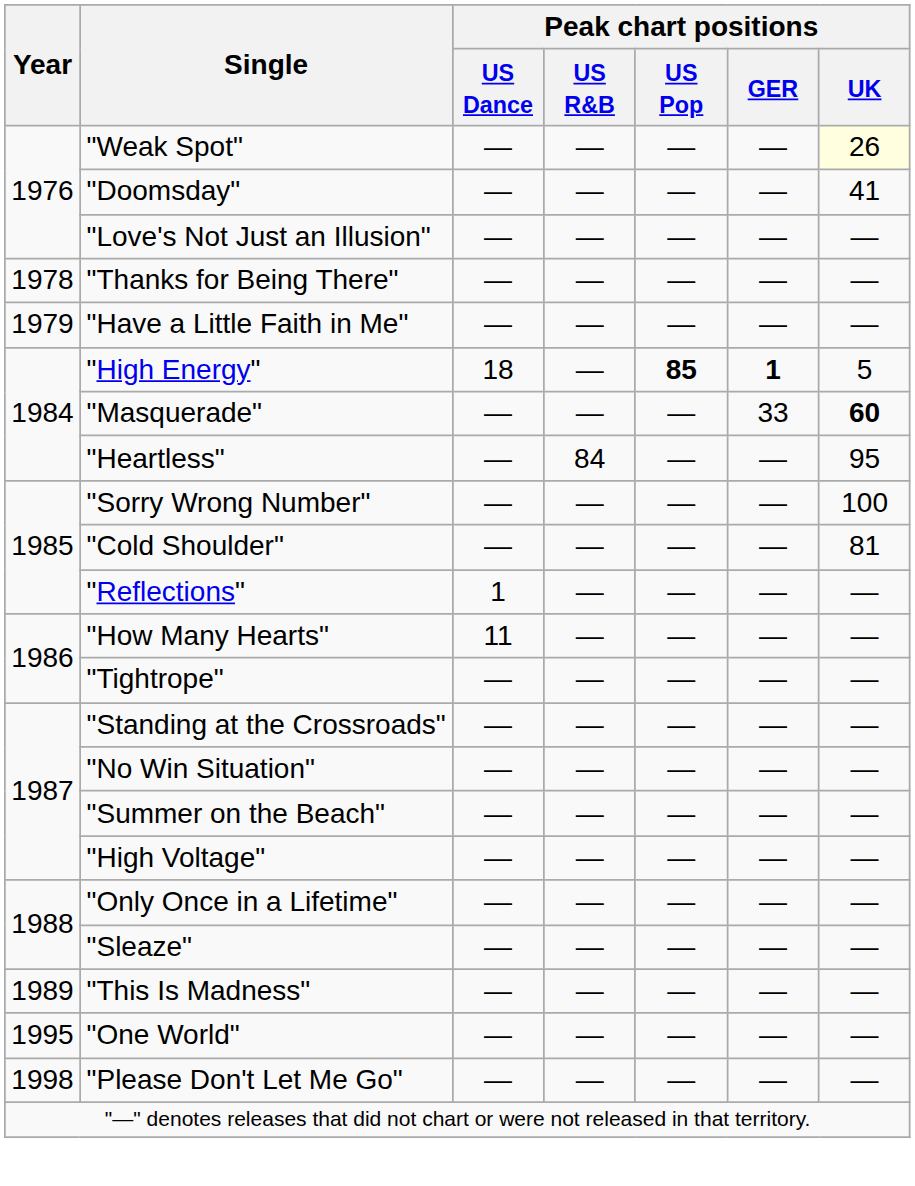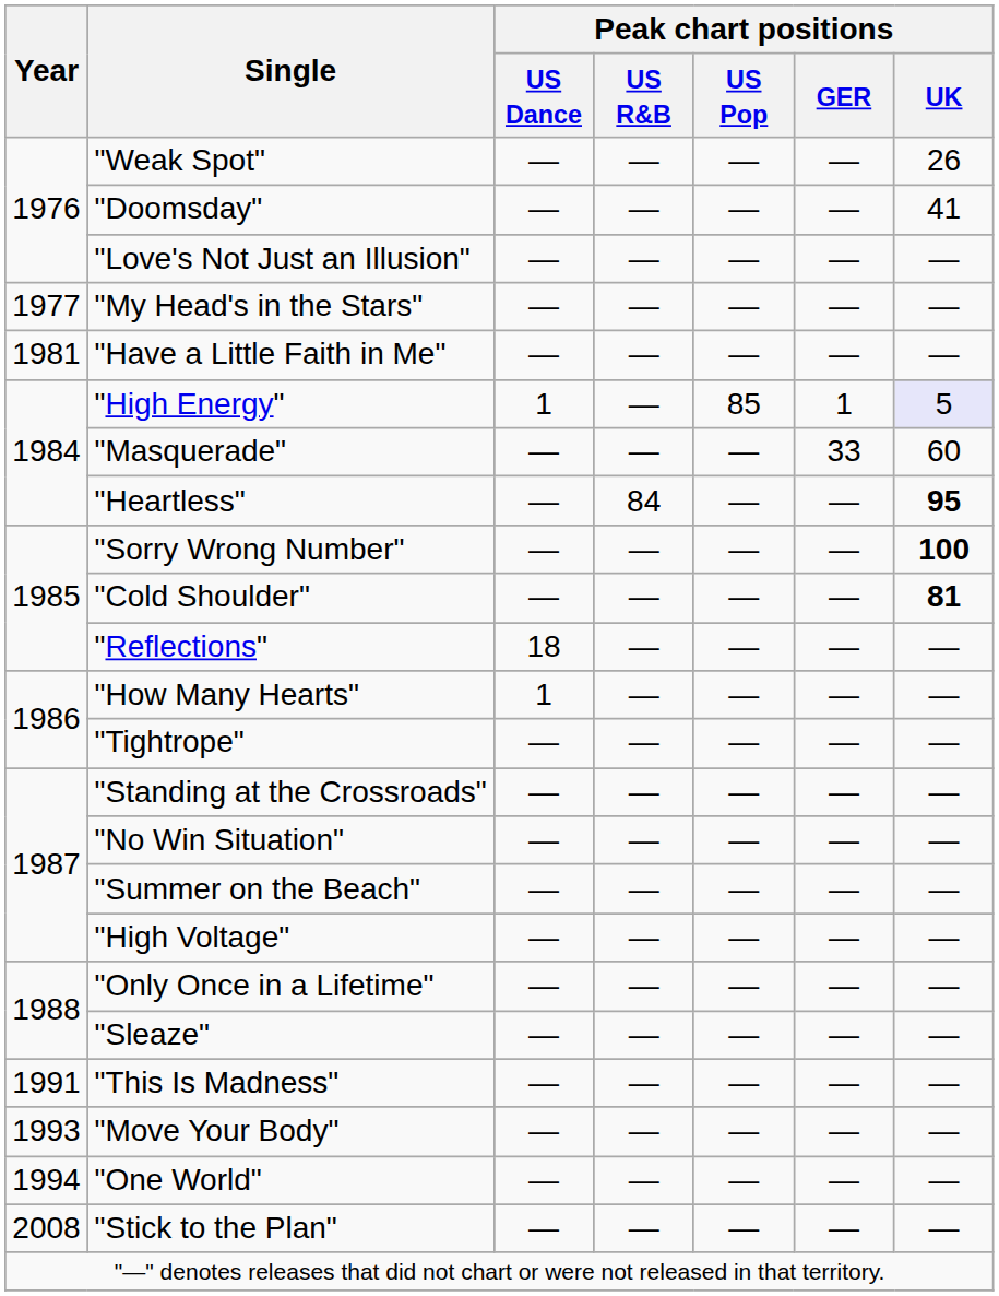 <table class="wikitable">
 <tr>
 <th scope="col" rowspan="2">Year</th>
 <th scope="col" rowspan="2">Single</th>
 <th scope="col" colspan="5">Peak chart positions</th>
 </tr>
 <tr>
 <th style="width:45px;"><small><a href='#'>US Dance</a></small><br></th>
 <th style="width:45px;"><small><a href='#'>US R&B</a></small><br></th>
 <th style="width:45px;"><small><a href='#'>US Pop</a></small><br></th>
 <th style="width:45px;"><small><a href='#'>GER</a></small><br></th>
 <th style="width:45px;"><small><a href='#'>UK</a></small><br></th>
 </tr>
 <tr>
 <td rowspan="3">1976</td>
 <td>"Weak Spot"</td>
 <td align=center>—</td>
 <td align=center>—</td>
 <td align=center>—</td>
 <td align=center>―</td>
-<td align=center style="background: lightyellow;">26</td>
+<td align=center>26</td>
 </tr>
 <tr>
 <td>"Doomsday"</td>
 <td align=center>—</td>
 <td align=center>—</td>
 <td align=center>—</td>
 <td align=center>―</td>
 <td align=center>41</td>
 </tr>
 <tr>
 <td>"Love's Not Just an Illusion"</td>
 <td align=center>―</td>
 <td align=center>—</td>
 <td align=center>―</td>
 <td align=center>—</td>
 <td align=center>―</td>
 </tr>
 <tr>
-<td rowspan="1">1978</td>
-<td>"Thanks for Being There"</td>
-<td align=center>—</td>
-<td align=center>—</td>
+<td rowspan="1">1977</td>
+<td>"My Head's in the Stars"</td>
+<td align=center>―</td>
+<td align=center>―</td>
 <td align=center>―</td>
 <td align=center>—</td>
 <td align=center>―</td>
 </tr>
 <tr>
-<td rowspan="1">1979</td>
+<td rowspan="1">1981</td>
 <td>"Have a Little Faith in Me"</td>
 <td align=center>—</td>
 <td align=center>—</td>
 <td align=center>―</td>
 <td align=center>—</td>
 <td align=center>―</td>
 </tr>
 <tr>
 <td rowspan="3">1984</td>
 <td>"<a href='#'>High Energy</a>"</td>
-<td align=center>18</td>
+<td align=center>1</td>
 <td align=center>—</td>
-<td align=center><strong>85</strong></td>
-<td align=center><strong>1</strong></td>
-<td align=center>5</td>
+<td align=center>85</td>
+<td align=center>1</td>
+<td align=center style="background: lavender;">5</td>
 </tr>
 <tr>
 <td>"Masquerade"</td>
 <td align=center>―</td>
 <td align=center>—</td>
 <td align=center>—</td>
 <td align=center>33</td>
-<td align=center><strong>60</strong></td>
+<td align=center>60</td>
 </tr>
 <tr>
 <td>"Heartless"</td>
 <td align=center>―</td>
 <td align=center>84</td>
 <td align=center>—</td>
 <td align=center>―</td>
-<td align=center>95</td>
+<td align=center><strong>95</strong></td>
 </tr>
 <tr>
 <td rowspan="3">1985</td>
 <td>"Sorry Wrong Number"</td>
 <td align=center>―</td>
 <td align=center>—</td>
 <td align=center>—</td>
 <td align=center>―</td>
-<td align=center>100</td>
+<td align=center><strong>100</strong></td>
 </tr>
 <tr>
 <td>"Cold Shoulder"</td>
 <td align=center>―</td>
 <td align=center>—</td>
 <td align=center>—</td>
 <td align=center>―</td>
-<td align=center>81</td>
+<td align=center><strong>81</strong></td>
 </tr>
 <tr>
 <td>"<a href='#'>Reflections</a>"</td>
-<td align=center>1</td>
+<td align=center>18</td>
 <td align=center>―</td>
 <td align=center>―</td>
 <td align=center>—</td>
 <td align=center>―</td>
 </tr>
 <tr>
 <td rowspan="2">1986</td>
 <td>"How Many Hearts"</td>
-<td align=center>11</td>
+<td align=center>1</td>
 <td align=center>—</td>
 <td align=center>―</td>
 <td align=center>—</td>
 <td align=center>―</td>
 </tr>
 <tr>
 <td>"Tightrope"</td>
 <td align=center>―</td>
 <td align=center>―</td>
 <td align=center>―</td>
 <td align=center>—</td>
 <td align=center>―</td>
 </tr>
 <tr>
 <td rowspan="4">1987</td>
 <td>"Standing at the Crossroads"</td>
 <td align=center>―</td>
 <td align=center>―</td>
 <td align=center>―</td>
 <td align=center>—</td>
 <td align=center>―</td>
 </tr>
 <tr>
 <td>"No Win Situation"</td>
 <td align=center>―</td>
 <td align=center>—</td>
 <td align=center>―</td>
 <td align=center>—</td>
 <td align=center>―</td>
 </tr>
 <tr>
 <td>"Summer on the Beach"</td>
 <td align=center>―</td>
 <td align=center>―</td>
 <td align=center>―</td>
 <td align=center>—</td>
 <td align=center>―</td>
 </tr>
 <tr>
 <td>"High Voltage"</td>
 <td align=center>―</td>
 <td align=center>―</td>
 <td align=center>―</td>
 <td align=center>—</td>
 <td align=center>―</td>
 </tr>
 <tr>
 <td rowspan="2">1988</td>
 <td>"Only Once in a Lifetime"</td>
 <td align=center>―</td>
 <td align=center>—</td>
 <td align=center>―</td>
 <td align=center>—</td>
 <td align=center>―</td>
 </tr>
 <tr>
 <td>"Sleaze"</td>
 <td align=center>―</td>
 <td align=center>―</td>
 <td align=center>―</td>
 <td align=center>—</td>
 <td align=center>―</td>
 </tr>
 <tr>
-<td rowspan="1">1989</td>
+<td rowspan="1">1991</td>
 <td>"This Is Madness"</td>
 <td align=center>―</td>
 <td align=center>—</td>
 <td align=center>―</td>
 <td align=center>—</td>
 <td align=center>―</td>
 </tr>
 <tr>
-<td rowspan="1">1995</td>
+<td rowspan="1">1993</td>
+<td>"Move Your Body"</td>
+<td align=center>―</td>
+<td align=center>—</td>
+<td align=center>―</td>
+<td align=center>—</td>
+<td align=center>―</td>
+</tr>
+<tr>
+<td rowspan="1">1994</td>
 <td>"One World"</td>
 <td align=center>―</td>
 <td align=center>—</td>
 <td align=center>―</td>
 <td align=center>—</td>
 <td align=center>―</td>
 </tr>
 <tr>
-<td rowspan="1">1998</td>
-<td>"Please Don't Let Me Go"</td>
+<td rowspan="1">2008</td>
+<td>"Stick to the Plan"</td>
 <td align=center>―</td>
 <td align=center>—</td>
-<td align=center>—</td>
+<td align=center>―</td>
 <td align=center>—</td>
 <td align=center>―</td>
 </tr>
 <tr>
 <td colspan="7" style="text-align:center; font-size:9pt;">"—" denotes releases that did not chart or were not released in that territory.</td>
 </tr>
 </table>
